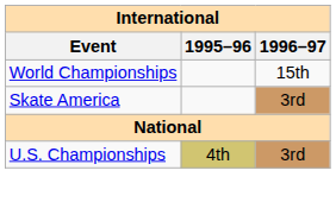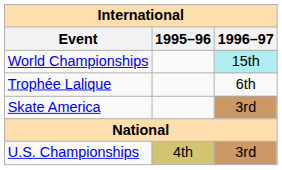 <table class="wikitable" style="text-align:center">
 <tr>
 <th style="background-color: #ffdead; " colspan=3 align=center>International</th>
 </tr>
 <tr>
 <th>Event</th>
 <th>1995–96</th>
 <th>1996–97</th>
 </tr>
 <tr>
 <td align=left><a href='#'>World Championships</a></td>
 <td></td>
-<td>15th</td>
+<td style="background: paleturquoise;">15th</td>
+</tr>
+<tr>
+<td align=left> <a href='#'>Trophée Lalique</a></td>
+<td></td>
+<td>6th</td>
 </tr>
 <tr>
 <td align=left> <a href='#'>Skate America</a></td>
 <td></td>
 <td bgcolor=cc9966>3rd</td>
 </tr>
 <tr>
 <th style="background-color: #ffdead; " colspan=3 align=center>National</th>
 </tr>
 <tr>
 <td align=left><a href='#'>U.S. Championships</a></td>
 <td bgcolor=d1c571>4th</td>
 <td bgcolor=cc9966>3rd</td>
 </tr>
 </table>
